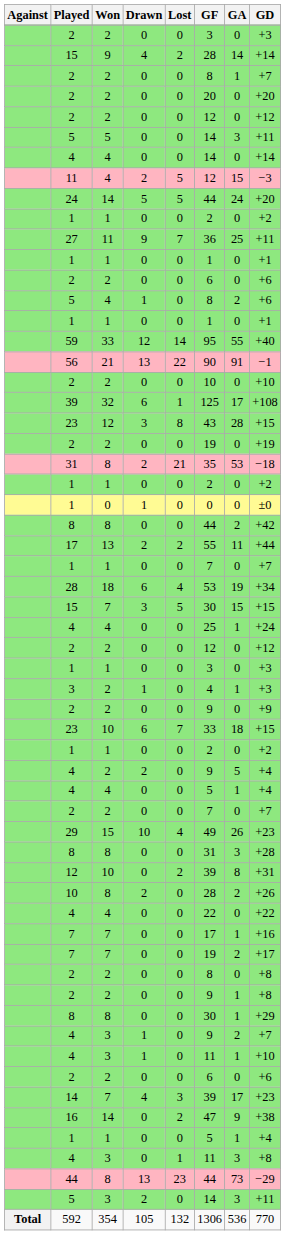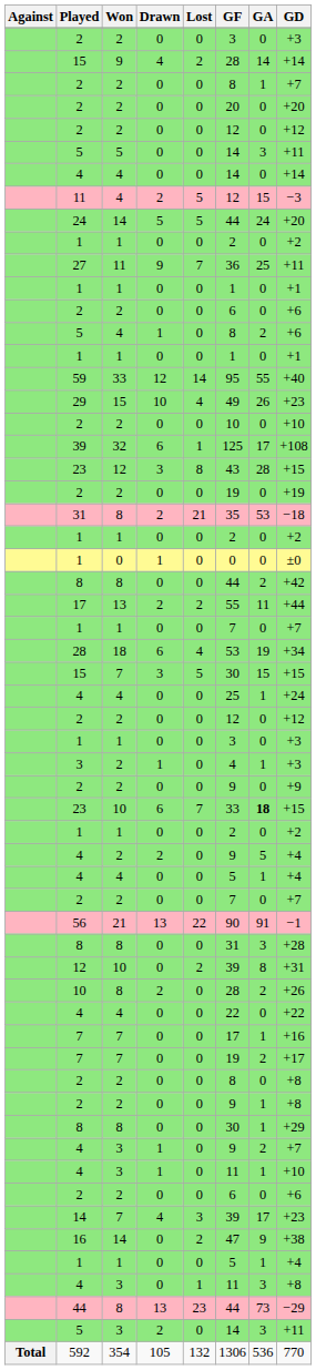 <table class="wikitable sortable" style="font-size:90%; text-align: center;">
 <tr>
 <th>Against</th>
 <th>Played</th>
 <th>Won</th>
 <th>Drawn</th>
 <th>Lost</th>
 <th>GF</th>
 <th>GA</th>
 <th>GD</th>
 </tr>
 <tr bgcolor="#d0ffd0" align="center">
 </tr>
 <tr style="background:#8ee87f;">
 <td align="left"></td>
 <td>2</td>
 <td>2</td>
 <td>0</td>
 <td>0</td>
 <td>3</td>
 <td>0</td>
 <td>+3</td>
 </tr>
 <tr style="background:#8ee87f;">
 <td align="left"></td>
 <td>15</td>
 <td>9</td>
 <td>4</td>
 <td>2</td>
 <td>28</td>
 <td>14</td>
 <td>+14</td>
 </tr>
 <tr style="background:#8ee87f;">
 <td align="left"></td>
 <td>2</td>
 <td>2</td>
 <td>0</td>
 <td>0</td>
 <td>8</td>
 <td>1</td>
 <td>+7</td>
 </tr>
 <tr style="background:#8ee87f;">
 <td align="left"></td>
 <td>2</td>
 <td>2</td>
 <td>0</td>
 <td>0</td>
 <td>20</td>
 <td>0</td>
 <td>+20</td>
 </tr>
 <tr style="background:#8ee87f;">
 <td align="left"></td>
 <td>2</td>
 <td>2</td>
 <td>0</td>
 <td>0</td>
 <td>12</td>
 <td>0</td>
 <td>+12</td>
 </tr>
 <tr style="background:#8ee87f;">
 <td align="left"></td>
 <td>5</td>
 <td>5</td>
 <td>0</td>
 <td>0</td>
 <td>14</td>
 <td>3</td>
 <td>+11</td>
 </tr>
 <tr style="background:#8ee87f;">
 <td align="left"></td>
 <td>4</td>
 <td>4</td>
 <td>0</td>
 <td>0</td>
 <td>14</td>
 <td>0</td>
 <td>+14</td>
 </tr>
 <tr style="background:#ffb5c1;">
 <td align="left"></td>
 <td>11</td>
 <td>4</td>
 <td>2</td>
 <td>5</td>
 <td>12</td>
 <td>15</td>
 <td>−3</td>
 </tr>
 <tr style="background:#8ee87f;">
 <td align="left"></td>
 <td>24</td>
 <td>14</td>
 <td>5</td>
 <td>5</td>
 <td>44</td>
 <td>24</td>
 <td>+20</td>
 </tr>
 <tr style="background:#8ee87f;">
 <td align="left"></td>
 <td>1</td>
 <td>1</td>
 <td>0</td>
 <td>0</td>
 <td>2</td>
 <td>0</td>
 <td>+2</td>
 </tr>
 <tr style="background:#8ee87f;">
 <td align="left"></td>
 <td>27</td>
 <td>11</td>
 <td>9</td>
 <td>7</td>
 <td>36</td>
 <td>25</td>
 <td>+11</td>
 </tr>
 <tr style="background:#8ee87f;">
 <td align="left"></td>
 <td>1</td>
 <td>1</td>
 <td>0</td>
 <td>0</td>
 <td>1</td>
 <td>0</td>
 <td>+1</td>
 </tr>
 <tr style="background:#8ee87f;">
 <td align="left"></td>
 <td>2</td>
 <td>2</td>
 <td>0</td>
 <td>0</td>
 <td>6</td>
 <td>0</td>
 <td>+6</td>
 </tr>
 <tr style="background:#8ee87f;">
 <td align="left"></td>
 <td>5</td>
 <td>4</td>
 <td>1</td>
 <td>0</td>
 <td>8</td>
 <td>2</td>
 <td>+6</td>
 </tr>
 <tr style="background:#8ee87f;">
 <td align="left"></td>
 <td>1</td>
 <td>1</td>
 <td>0</td>
 <td>0</td>
 <td>1</td>
 <td>0</td>
 <td>+1</td>
 </tr>
 <tr style="background:#8ee87f;">
 <td align="left"></td>
 <td>59</td>
 <td>33</td>
 <td>12</td>
 <td>14</td>
 <td>95</td>
 <td>55</td>
 <td>+40</td>
 </tr>
-<tr style="background:#ffb5c1;">
+<tr style="background:#8ee87f;">
 <td align="left"></td>
-<td>56</td>
-<td>21</td>
-<td>13</td>
-<td>22</td>
-<td>90</td>
-<td>91</td>
-<td>−1</td>
+<td>29</td>
+<td>15</td>
+<td>10</td>
+<td>4</td>
+<td>49</td>
+<td>26</td>
+<td>+23</td>
 </tr>
 <tr style="background:#8ee87f;">
 <td align="left"></td>
 <td>2</td>
 <td>2</td>
 <td>0</td>
 <td>0</td>
 <td>10</td>
 <td>0</td>
 <td>+10</td>
 </tr>
 <tr style="background:#8ee87f;">
 <td align="left"></td>
 <td>39</td>
 <td>32</td>
 <td>6</td>
 <td>1</td>
 <td>125</td>
 <td>17</td>
 <td>+108</td>
 </tr>
 <tr style="background:#8ee87f;">
 <td align="left"></td>
 <td>23</td>
 <td>12</td>
 <td>3</td>
 <td>8</td>
 <td>43</td>
 <td>28</td>
 <td>+15</td>
 </tr>
 <tr style="background:#8ee87f;">
 <td align="left"></td>
 <td>2</td>
 <td>2</td>
 <td>0</td>
 <td>0</td>
 <td>19</td>
 <td>0</td>
 <td>+19</td>
 </tr>
 <tr style="background:#ffb5c1;">
 <td align="left"></td>
 <td>31</td>
 <td>8</td>
 <td>2</td>
 <td>21</td>
 <td>35</td>
 <td>53</td>
 <td>−18</td>
 </tr>
 <tr style="background:#8ee87f;">
 <td align="left"></td>
 <td>1</td>
 <td>1</td>
 <td>0</td>
 <td>0</td>
 <td>2</td>
 <td>0</td>
 <td>+2</td>
 </tr>
 <tr style="background:#fffb94;">
 <td align="left"></td>
 <td>1</td>
 <td>0</td>
 <td>1</td>
 <td>0</td>
 <td>0</td>
 <td>0</td>
 <td>±0</td>
 </tr>
 <tr style="background:#8ee87f;">
 <td align="left"></td>
 <td>8</td>
 <td>8</td>
 <td>0</td>
 <td>0</td>
 <td>44</td>
 <td>2</td>
 <td>+42</td>
 </tr>
 <tr style="background:#8ee87f;">
 <td align="left"></td>
 <td>17</td>
 <td>13</td>
 <td>2</td>
 <td>2</td>
 <td>55</td>
 <td>11</td>
 <td>+44</td>
 </tr>
 <tr style="background:#8ee87f;">
 <td align="left"></td>
 <td>1</td>
 <td>1</td>
 <td>0</td>
 <td>0</td>
 <td>7</td>
 <td>0</td>
 <td>+7</td>
 </tr>
 <tr style="background:#8ee87f;">
 <td align="left"></td>
 <td>28</td>
 <td>18</td>
 <td>6</td>
 <td>4</td>
 <td>53</td>
 <td>19</td>
 <td>+34</td>
 </tr>
 <tr style="background:#8ee87f;">
 <td align="left"></td>
 <td>15</td>
 <td>7</td>
 <td>3</td>
 <td>5</td>
 <td>30</td>
 <td>15</td>
 <td>+15</td>
 </tr>
 <tr style="background:#8ee87f;">
 <td align="left"></td>
 <td>4</td>
 <td>4</td>
 <td>0</td>
 <td>0</td>
 <td>25</td>
 <td>1</td>
 <td>+24</td>
 </tr>
 <tr style="background:#8ee87f;">
 <td align="left"></td>
 <td>2</td>
 <td>2</td>
 <td>0</td>
 <td>0</td>
 <td>12</td>
 <td>0</td>
 <td>+12</td>
 </tr>
 <tr style="background:#8ee87f;">
 <td align="left"></td>
 <td>1</td>
 <td>1</td>
 <td>0</td>
 <td>0</td>
 <td>3</td>
 <td>0</td>
 <td>+3</td>
 </tr>
 <tr style="background:#8ee87f;">
 <td align="left"></td>
 <td>3</td>
 <td>2</td>
 <td>1</td>
 <td>0</td>
 <td>4</td>
 <td>1</td>
 <td>+3</td>
 </tr>
 <tr style="background:#8ee87f;">
 <td align="left"></td>
 <td>2</td>
 <td>2</td>
 <td>0</td>
 <td>0</td>
 <td>9</td>
 <td>0</td>
 <td>+9</td>
 </tr>
 <tr style="background:#8ee87f;">
 <td align="left"></td>
 <td>23</td>
 <td>10</td>
 <td>6</td>
 <td>7</td>
 <td>33</td>
-<td>18</td>
+<td><strong>18</strong></td>
 <td>+15</td>
 </tr>
 <tr style="background:#8ee87f;">
 <td align="left"></td>
 <td>1</td>
 <td>1</td>
 <td>0</td>
 <td>0</td>
 <td>2</td>
 <td>0</td>
 <td>+2</td>
 </tr>
 <tr style="background:#8ee87f;">
 <td align="left"></td>
 <td>4</td>
 <td>2</td>
 <td>2</td>
 <td>0</td>
 <td>9</td>
 <td>5</td>
 <td>+4</td>
 </tr>
 <tr style="background:#8ee87f;">
 <td align="left"></td>
 <td>4</td>
 <td>4</td>
 <td>0</td>
 <td>0</td>
 <td>5</td>
 <td>1</td>
 <td>+4</td>
 </tr>
 <tr style="background:#8ee87f;">
 <td align="left"></td>
 <td>2</td>
 <td>2</td>
 <td>0</td>
 <td>0</td>
 <td>7</td>
 <td>0</td>
 <td>+7</td>
 </tr>
-<tr style="background:#8ee87f;">
+<tr style="background:#ffb5c1;">
 <td align="left"></td>
-<td>29</td>
-<td>15</td>
-<td>10</td>
-<td>4</td>
-<td>49</td>
-<td>26</td>
-<td>+23</td>
+<td>56</td>
+<td>21</td>
+<td>13</td>
+<td>22</td>
+<td>90</td>
+<td>91</td>
+<td>−1</td>
 </tr>
 <tr style="background:#8ee87f;">
 <td align="left"></td>
 <td>8</td>
 <td>8</td>
 <td>0</td>
 <td>0</td>
 <td>31</td>
 <td>3</td>
 <td>+28</td>
 </tr>
 <tr style="background:#8ee87f;">
 <td align="left"></td>
 <td>12</td>
 <td>10</td>
 <td>0</td>
 <td>2</td>
 <td>39</td>
 <td>8</td>
 <td>+31</td>
 </tr>
 <tr style="background:#8ee87f;">
 <td align="left"></td>
 <td>10</td>
 <td>8</td>
 <td>2</td>
 <td>0</td>
 <td>28</td>
 <td>2</td>
 <td>+26</td>
 </tr>
 <tr style="background:#8ee87f;">
 <td align="left"></td>
 <td>4</td>
 <td>4</td>
 <td>0</td>
 <td>0</td>
 <td>22</td>
 <td>0</td>
 <td>+22</td>
 </tr>
 <tr style="background:#8ee87f;">
 <td align="left"></td>
 <td>7</td>
 <td>7</td>
 <td>0</td>
 <td>0</td>
 <td>17</td>
 <td>1</td>
 <td>+16</td>
 </tr>
 <tr style="background:#8ee87f;">
 <td align="left"></td>
 <td>7</td>
 <td>7</td>
 <td>0</td>
 <td>0</td>
 <td>19</td>
 <td>2</td>
 <td>+17</td>
 </tr>
 <tr style="background:#8ee87f;">
 <td align="left"></td>
 <td>2</td>
 <td>2</td>
 <td>0</td>
 <td>0</td>
 <td>8</td>
 <td>0</td>
 <td>+8</td>
 </tr>
 <tr style="background:#8ee87f;">
 <td align="left"></td>
 <td>2</td>
 <td>2</td>
 <td>0</td>
 <td>0</td>
 <td>9</td>
 <td>1</td>
 <td>+8</td>
 </tr>
 <tr style="background:#8ee87f;">
 <td align="left"></td>
 <td>8</td>
 <td>8</td>
 <td>0</td>
 <td>0</td>
 <td>30</td>
 <td>1</td>
 <td>+29</td>
 </tr>
 <tr style="background:#8ee87f;">
 <td align="left"></td>
 <td>4</td>
 <td>3</td>
 <td>1</td>
 <td>0</td>
 <td>9</td>
 <td>2</td>
 <td>+7</td>
 </tr>
 <tr style="background:#8ee87f;">
 <td align="left"></td>
 <td>4</td>
 <td>3</td>
 <td>1</td>
 <td>0</td>
 <td>11</td>
 <td>1</td>
 <td>+10</td>
 </tr>
 <tr style="background:#8ee87f;">
 <td align="left"></td>
 <td>2</td>
 <td>2</td>
 <td>0</td>
 <td>0</td>
 <td>6</td>
 <td>0</td>
 <td>+6</td>
 </tr>
 <tr style="background:#8ee87f;">
 <td align="left"></td>
 <td>14</td>
 <td>7</td>
 <td>4</td>
 <td>3</td>
 <td>39</td>
 <td>17</td>
 <td>+23</td>
 </tr>
 <tr style="background:#8ee87f;">
 <td align="left"></td>
 <td>16</td>
 <td>14</td>
 <td>0</td>
 <td>2</td>
 <td>47</td>
 <td>9</td>
 <td>+38</td>
 </tr>
 <tr style="background:#8ee87f;">
 <td align="left"></td>
 <td>1</td>
 <td>1</td>
 <td>0</td>
 <td>0</td>
 <td>5</td>
 <td>1</td>
 <td>+4</td>
 </tr>
 <tr style="background:#8ee87f;">
 <td align="left"></td>
 <td>4</td>
 <td>3</td>
 <td>0</td>
 <td>1</td>
 <td>11</td>
 <td>3</td>
 <td>+8</td>
 </tr>
 <tr style="background:#ffb5c1;">
 <td align="left"></td>
 <td>44</td>
 <td>8</td>
 <td>13</td>
 <td>23</td>
 <td>44</td>
 <td>73</td>
 <td>−29</td>
 </tr>
 <tr style="background:#8ee87f;">
 <td align="left"></td>
 <td>5</td>
 <td>3</td>
 <td>2</td>
 <td>0</td>
 <td>14</td>
 <td>3</td>
 <td>+11</td>
 </tr>
 <tr>
 <th>Total</th>
 <td>592</td>
 <td>354</td>
 <td>105</td>
 <td>132</td>
 <td>1306</td>
 <td>536</td>
 <td>770</td>
 </tr>
 </table>
